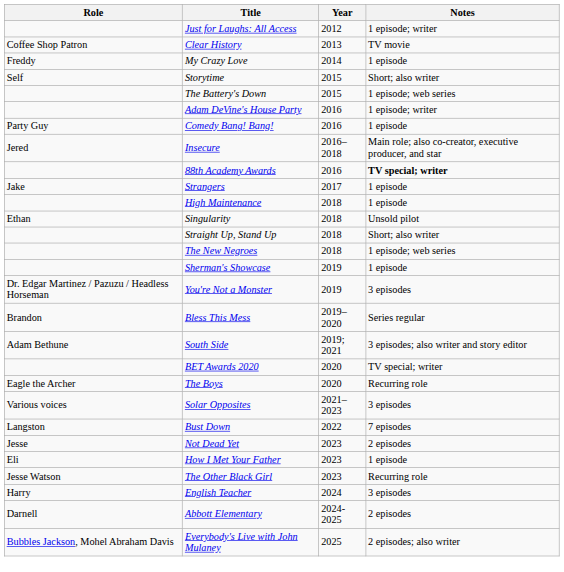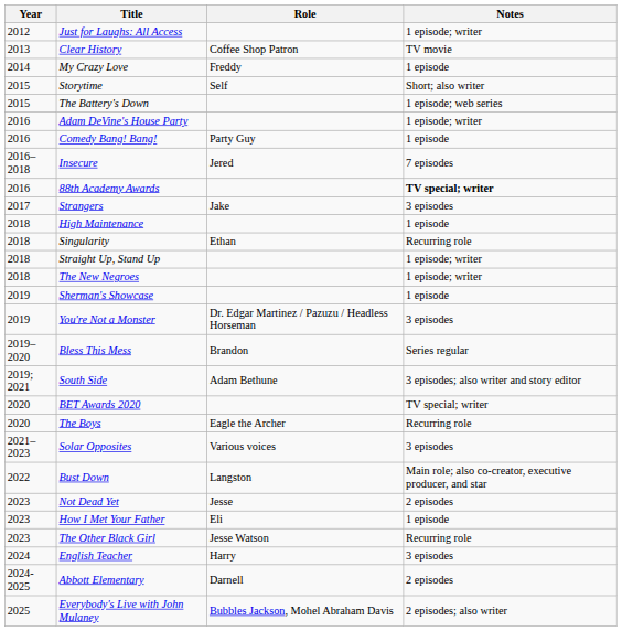 <table class="wikitable sortable">
 <tr>
+<th>Year</th>
+<th>Title</th>
 <th>Role</th>
-<th>Title</th>
-<th>Year</th>
 <th>Notes</th>
 </tr>
 <tr>
+<td>2012</td>
+<td><em><a href='#'>Just for Laughs: All Access</a></em></td>
 <td></td>
-<td><em><a href='#'>Just for Laughs: All Access</a></em></td>
-<td>2012</td>
 <td>1 episode; writer</td>
 </tr>
 <tr>
+<td>2013</td>
+<td><em><a href='#'>Clear History</a></em></td>
 <td>Coffee Shop Patron</td>
-<td><em><a href='#'>Clear History</a></em></td>
-<td>2013</td>
 <td>TV movie</td>
 </tr>
 <tr>
+<td>2014</td>
+<td><em>My Crazy Love</em></td>
 <td>Freddy</td>
-<td><em>My Crazy Love</em></td>
-<td>2014</td>
 <td>1 episode</td>
 </tr>
 <tr>
+<td>2015</td>
+<td><em>Storytime</em></td>
 <td>Self</td>
-<td><em>Storytime</em></td>
-<td>2015</td>
 <td>Short; also writer</td>
 </tr>
 <tr>
+<td>2015</td>
+<td><em>The Battery's Down</em></td>
 <td></td>
-<td><em>The Battery's Down</em></td>
-<td>2015</td>
 <td>1 episode; web series</td>
 </tr>
 <tr>
+<td>2016</td>
+<td><em><a href='#'>Adam DeVine's House Party</a></em></td>
 <td></td>
-<td><em><a href='#'>Adam DeVine's House Party</a></em></td>
-<td>2016</td>
 <td>1 episode; writer</td>
 </tr>
 <tr>
+<td>2016</td>
+<td><a href='#'><em>Comedy Bang! Bang!</em></a></td>
 <td>Party Guy</td>
-<td><a href='#'><em>Comedy Bang! Bang!</em></a></td>
-<td>2016</td>
 <td>1 episode</td>
 </tr>
 <tr>
+<td>2016–2018</td>
+<td><a href='#'><em>Insecure</em></a></td>
 <td>Jered</td>
-<td><a href='#'><em>Insecure</em></a></td>
-<td>2016–2018</td>
+<td>7 episodes</td>
+</tr>
+<tr>
+<td>2016</td>
+<td><em><a href='#'>88th Academy Awards</a></em></td>
+<td></td>
+<td><strong>TV special; writer</strong></td>
+</tr>
+<tr>
+<td>2017</td>
+<td><em><a href='#'>Strangers</a></em></td>
+<td>Jake</td>
+<td>3 episodes</td>
+</tr>
+<tr>
+<td>2018</td>
+<td><em><a href='#'>High Maintenance</a></em></td>
+<td></td>
+<td>1 episode</td>
+</tr>
+<tr>
+<td>2018</td>
+<td><em>Singularity</em></td>
+<td>Ethan</td>
+<td>Recurring role</td>
+</tr>
+<tr>
+<td>2018</td>
+<td><em>Straight Up, Stand Up</em></td>
+<td></td>
+<td>1 episode; writer</td>
+</tr>
+<tr>
+<td>2018</td>
+<td><a href='#'><em>The New Negroes</em></a></td>
+<td></td>
+<td>1 episode; writer</td>
+</tr>
+<tr>
+<td>2019</td>
+<td><em><a href='#'>Sherman's Showcase</a></em></td>
+<td></td>
+<td>1 episode</td>
+</tr>
+<tr>
+<td>2019</td>
+<td><em><a href='#'>You're Not a Monster</a></em></td>
+<td>Dr. Edgar Martinez / Pazuzu / Headless Horseman</td>
+<td>3 episodes</td>
+</tr>
+<tr>
+<td>2019–2020</td>
+<td><a href='#'><em>Bless This Mess</em></a></td>
+<td>Brandon</td>
+<td>Series regular</td>
+</tr>
+<tr>
+<td>2019; 2021</td>
+<td><a href='#'><em>South Side</em></a></td>
+<td>Adam Bethune</td>
+<td>3 episodes; also writer and story editor</td>
+</tr>
+<tr>
+<td>2020</td>
+<td><em><a href='#'>BET Awards 2020</a></em></td>
+<td></td>
+<td>TV special; writer</td>
+</tr>
+<tr>
+<td>2020</td>
+<td><em><a href='#'>The Boys</a></em></td>
+<td>Eagle the Archer</td>
+<td>Recurring role</td>
+</tr>
+<tr>
+<td>2021–2023</td>
+<td><em><a href='#'>Solar Opposites</a></em></td>
+<td>Various voices</td>
+<td>3 episodes</td>
+</tr>
+<tr>
+<td>2022</td>
+<td><em><a href='#'>Bust Down</a></em></td>
+<td>Langston</td>
 <td>Main role; also co-creator, executive producer, and star</td>
 </tr>
 <tr>
-<td></td>
-<td><em><a href='#'>88th Academy Awards</a></em></td>
-<td>2016</td>
-<td><strong>TV special; writer</strong></td>
+<td>2023</td>
+<td><em><a href='#'>Not Dead Yet</a></em></td>
+<td>Jesse</td>
+<td>2 episodes</td>
 </tr>
 <tr>
-<td>Jake</td>
-<td><em><a href='#'>Strangers</a></em></td>
-<td>2017</td>
+<td>2023</td>
+<td><em><a href='#'>How I Met Your Father</a></em></td>
+<td>Eli</td>
 <td>1 episode</td>
 </tr>
 <tr>
-<td></td>
-<td><em><a href='#'>High Maintenance</a></em></td>
-<td>2018</td>
-<td>1 episode</td>
+<td>2023</td>
+<td><em><a href='#'>The Other Black Girl</a></em></td>
+<td>Jesse Watson</td>
+<td>Recurring role</td>
 </tr>
 <tr>
-<td>Ethan</td>
-<td><em>Singularity</em></td>
-<td>2018</td>
-<td>Unsold pilot</td>
-</tr>
-<tr>
-<td></td>
-<td><em>Straight Up, Stand Up</em></td>
-<td>2018</td>
-<td>Short; also writer</td>
-</tr>
-<tr>
-<td></td>
-<td><a href='#'><em>The New Negroes</em></a></td>
-<td>2018</td>
-<td>1 episode; web series</td>
-</tr>
-<tr>
-<td></td>
-<td><em><a href='#'>Sherman's Showcase</a></em></td>
-<td>2019</td>
-<td>1 episode</td>
-</tr>
-<tr>
-<td>Dr. Edgar Martinez / Pazuzu / Headless Horseman</td>
-<td><em><a href='#'>You're Not a Monster</a></em></td>
-<td>2019</td>
+<td>2024</td>
+<td><em><a href='#'>English Teacher</a></em></td>
+<td>Harry</td>
 <td>3 episodes</td>
 </tr>
 <tr>
-<td>Brandon</td>
-<td><a href='#'><em>Bless This Mess</em></a></td>
-<td>2019–2020</td>
-<td>Series regular</td>
-</tr>
-<tr>
-<td>Adam Bethune</td>
-<td><a href='#'><em>South Side</em></a></td>
-<td>2019; 2021</td>
-<td>3 episodes; also writer and story editor</td>
-</tr>
-<tr>
-<td></td>
-<td><em><a href='#'>BET Awards 2020</a></em></td>
-<td>2020</td>
-<td>TV special; writer</td>
-</tr>
-<tr>
-<td>Eagle the Archer</td>
-<td><em><a href='#'>The Boys</a></em></td>
-<td>2020</td>
-<td>Recurring role</td>
-</tr>
-<tr>
-<td>Various voices</td>
-<td><em><a href='#'>Solar Opposites</a></em></td>
-<td>2021–2023</td>
-<td>3 episodes</td>
-</tr>
-<tr>
-<td>Langston</td>
-<td><em><a href='#'>Bust Down</a></em></td>
-<td>2022</td>
-<td>7 episodes</td>
-</tr>
-<tr>
-<td>Jesse</td>
-<td><em><a href='#'>Not Dead Yet</a></em></td>
-<td>2023</td>
+<td>2024-2025</td>
+<td><em><a href='#'>Abbott Elementary</a></em></td>
+<td>Darnell</td>
 <td>2 episodes</td>
 </tr>
 <tr>
-<td>Eli</td>
-<td><em><a href='#'>How I Met Your Father</a></em></td>
-<td>2023</td>
-<td>1 episode</td>
-</tr>
-<tr>
-<td>Jesse Watson</td>
-<td><em><a href='#'>The Other Black Girl</a></em></td>
-<td>2023</td>
-<td>Recurring role</td>
-</tr>
-<tr>
-<td>Harry</td>
-<td><em><a href='#'>English Teacher</a></em></td>
-<td>2024</td>
-<td>3 episodes</td>
-</tr>
-<tr>
-<td>Darnell</td>
-<td><em><a href='#'>Abbott Elementary</a></em></td>
-<td>2024-2025</td>
-<td>2 episodes</td>
-</tr>
-<tr>
+<td>2025</td>
+<td><em><a href='#'>Everybody's Live with John Mulaney</a></em></td>
 <td><a href='#'>Bubbles Jackson</a>, Mohel Abraham Davis</td>
-<td><em><a href='#'>Everybody's Live with John Mulaney</a></em></td>
-<td>2025</td>
 <td>2 episodes; also writer</td>
 </tr>
 </table>
